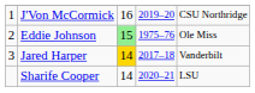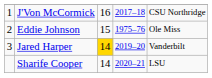 <table class="wikitable">
 <tr>
 </tr>
 <tr>
 <td>1</td>
 <td><a href='#'>J'Von McCormick</a></td>
 <td>16</td>
-<td style="font-size:80%;"><a href='#'>2019–20</a></td>
+<td style="font-size:80%;"><a href='#'>2017–18</a></td>
 <td style="font-size:80%;">CSU Northridge</td>
 </tr>
 <tr>
 <td>2</td>
 <td><a href='#'>Eddie Johnson</a></td>
-<td style="background: lightgreen;">15</td>
+<td>15</td>
 <td style="font-size:80%;"><a href='#'>1975–76</a></td>
 <td style="font-size:80%;">Ole Miss</td>
 </tr>
 <tr>
 <td>3</td>
 <td><a href='#'>Jared Harper</a></td>
 <td style="background: gold;">14</td>
-<td style="font-size:80%;"><a href='#'>2017–18</a></td>
+<td style="font-size:80%;"><a href='#'>2019–20</a></td>
 <td style="font-size:80%;">Vanderbilt</td>
 </tr>
 <tr>
 <td></td>
 <td><a href='#'>Sharife Cooper</a></td>
 <td>14</td>
 <td style="font-size:80%;"><a href='#'>2020–21</a></td>
 <td style="font-size:80%;">LSU</td>
 </tr>
 </table>
